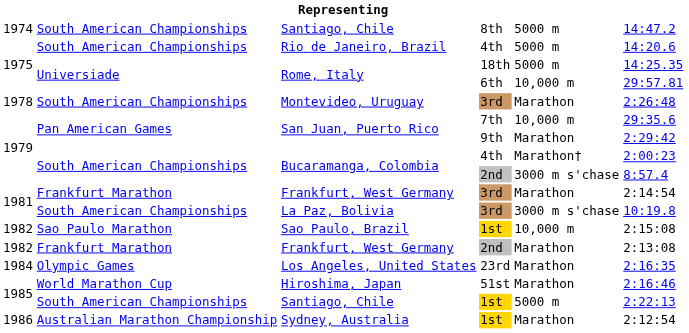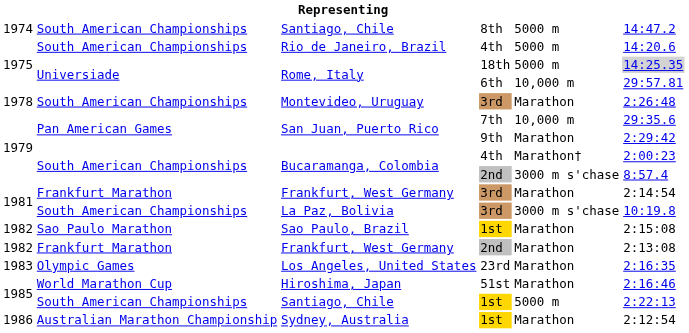 <table>
 <tr>
 <th colspan="6">Representing </th>
 </tr>
 <tr>
 <td>1974</td>
 <td><a href='#'>South American Championships</a></td>
 <td><a href='#'>Santiago, Chile</a></td>
 <td>8th</td>
 <td>5000 m</td>
 <td><a href='#'>14:47.2</a></td>
 </tr>
 <tr>
 <td rowspan=3>1975</td>
 <td><a href='#'>South American Championships</a></td>
 <td><a href='#'>Rio de Janeiro, Brazil</a></td>
 <td>4th</td>
 <td>5000 m</td>
 <td><a href='#'>14:20.6</a></td>
 </tr>
 <tr>
 <td rowspan=2><a href='#'>Universiade</a></td>
 <td rowspan=2><a href='#'>Rome, Italy</a></td>
 <td>18th</td>
 <td>5000 m</td>
-<td><a href='#'>14:25.35</a></td>
+<td style="background: lightgrey;"><a href='#'>14:25.35</a></td>
 </tr>
 <tr>
 <td>6th</td>
 <td>10,000 m</td>
 <td><a href='#'>29:57.81</a></td>
 </tr>
 <tr>
 <td>1978</td>
 <td><a href='#'>South American Championships</a></td>
 <td><a href='#'>Montevideo, Uruguay</a></td>
 <td bgcolor="cc9966">3rd</td>
 <td>Marathon</td>
 <td><a href='#'>2:26:48</a></td>
 </tr>
 <tr>
 <td rowspan=4>1979</td>
 <td rowspan=2><a href='#'>Pan American Games</a></td>
 <td rowspan=2><a href='#'>San Juan, Puerto Rico</a></td>
 <td>7th</td>
 <td>10,000 m</td>
 <td><a href='#'>29:35.6</a></td>
 </tr>
 <tr>
 <td>9th</td>
 <td>Marathon</td>
 <td><a href='#'>2:29:42</a></td>
 </tr>
 <tr>
 <td rowspan=2><a href='#'>South American Championships</a></td>
 <td rowspan=2><a href='#'>Bucaramanga, Colombia</a></td>
 <td>4th</td>
 <td>Marathon†</td>
 <td><a href='#'>2:00:23</a></td>
 </tr>
 <tr>
 <td bgcolor=silver>2nd</td>
 <td>3000 m s'chase</td>
 <td><a href='#'>8:57.4</a></td>
 </tr>
 <tr>
 <td rowspan=2>1981</td>
 <td><a href='#'>Frankfurt Marathon</a></td>
 <td><a href='#'>Frankfurt, West Germany</a></td>
 <td bgcolor="cc9966">3rd</td>
 <td>Marathon</td>
 <td>2:14:54</td>
 </tr>
 <tr>
 <td><a href='#'>South American Championships</a></td>
 <td><a href='#'>La Paz, Bolivia</a></td>
 <td bgcolor="cc9966">3rd</td>
 <td>3000 m s'chase</td>
 <td><a href='#'>10:19.8</a></td>
 </tr>
 <tr>
 <td>1982</td>
 <td><a href='#'>Sao Paulo Marathon</a></td>
 <td><a href='#'>Sao Paulo, Brazil</a></td>
 <td bgcolor="gold">1st</td>
-<td>10,000 m</td>
+<td>Marathon</td>
 <td>2:15:08</td>
 </tr>
 <tr>
 <td>1982</td>
 <td><a href='#'>Frankfurt Marathon</a></td>
 <td><a href='#'>Frankfurt, West Germany</a></td>
 <td bgcolor="silver">2nd</td>
 <td>Marathon</td>
 <td>2:13:08</td>
 </tr>
 <tr>
-<td>1984</td>
+<td>1983</td>
 <td><a href='#'>Olympic Games</a></td>
 <td><a href='#'>Los Angeles, United States</a></td>
 <td>23rd</td>
 <td>Marathon</td>
 <td><a href='#'>2:16:35</a></td>
 </tr>
 <tr>
 <td rowspan=2>1985</td>
 <td><a href='#'>World Marathon Cup</a></td>
 <td><a href='#'>Hiroshima, Japan</a></td>
 <td>51st</td>
 <td>Marathon</td>
 <td><a href='#'>2:16:46</a></td>
 </tr>
 <tr>
 <td><a href='#'>South American Championships</a></td>
 <td><a href='#'>Santiago, Chile</a></td>
 <td bgcolor="gold">1st</td>
 <td>5000 m</td>
 <td><a href='#'>2:22:13</a></td>
 </tr>
 <tr>
 <td>1986</td>
 <td><a href='#'>Australian Marathon Championship</a></td>
 <td><a href='#'>Sydney, Australia</a></td>
 <td bgcolor="gold">1st</td>
 <td>Marathon</td>
 <td>2:12:54</td>
 </tr>
 </table>
